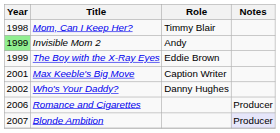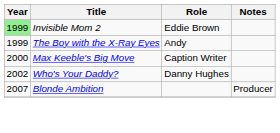 <table class="wikitable">
 <tr>
 <th>Year</th>
 <th>Title</th>
 <th>Role</th>
 <th>Notes</th>
 </tr>
 <tr>
-<td>1998</td>
-<td><em><a href='#'>Mom, Can I Keep Her?</a></em></td>
-<td>Timmy Blair</td>
-<td></td>
-</tr>
-<tr>
 <td style="background: lightgreen;">1999</td>
 <td><em>Invisible Mom 2</em></td>
-<td>Andy</td>
+<td>Eddie Brown</td>
 <td></td>
 </tr>
 <tr>
 <td>1999</td>
 <td><em><a href='#'>The Boy with the X-Ray Eyes</a></em></td>
-<td>Eddie Brown</td>
+<td>Andy</td>
 <td></td>
 </tr>
 <tr>
-<td>2001</td>
+<td>2000</td>
 <td><em><a href='#'>Max Keeble's Big Move</a></em></td>
 <td>Caption Writer</td>
 <td></td>
 </tr>
 <tr>
 <td>2002</td>
 <td><em><a href='#'>Who's Your Daddy?</a></em></td>
 <td>Danny Hughes</td>
 <td></td>
 </tr>
 <tr>
-<td>2006</td>
-<td><em><a href='#'>Romance and Cigarettes</a></em></td>
+<td>2007</td>
+<td><em><a href='#'>Blonde Ambition</a></em></td>
 <td></td>
 <td>Producer</td>
 </tr>
 <tr>
-<td>2007</td>
-<td><em><a href='#'>Blonde Ambition</a></em></td>
-<td></td>
-<td style="background: lavender;">Producer</td>
-</tr>
-<tr>
 </tr>
 </table>
